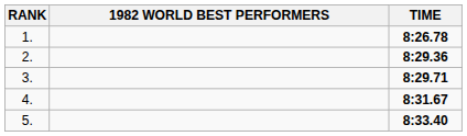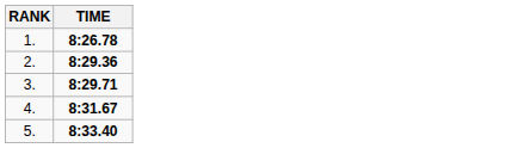 <table class="wikitable" style="border-collapse: collapse; font-size: 90%;">
 <tr>
 <th>RANK</th>
-<th align="center" style="width: 25em">1982 WORLD BEST PERFORMERS</th>
 <th align="center" style="width: 5em">TIME</th>
 </tr>
 <tr>
 <td align="center">1.</td>
-<td></td>
 <td align="center"><strong>8:26.78</strong></td>
 </tr>
 <tr>
 <td align="center">2.</td>
-<td></td>
 <td align="center"><strong>8:29.36</strong></td>
 </tr>
 <tr>
 <td align="center">3.</td>
-<td></td>
 <td align="center"><strong>8:29.71</strong></td>
 </tr>
 <tr>
 <td align="center">4.</td>
-<td></td>
 <td align="center"><strong>8:31.67</strong></td>
 </tr>
 <tr>
 <td align="center">5.</td>
-<td></td>
 <td align="center"><strong>8:33.40</strong></td>
 </tr>
 </table>
